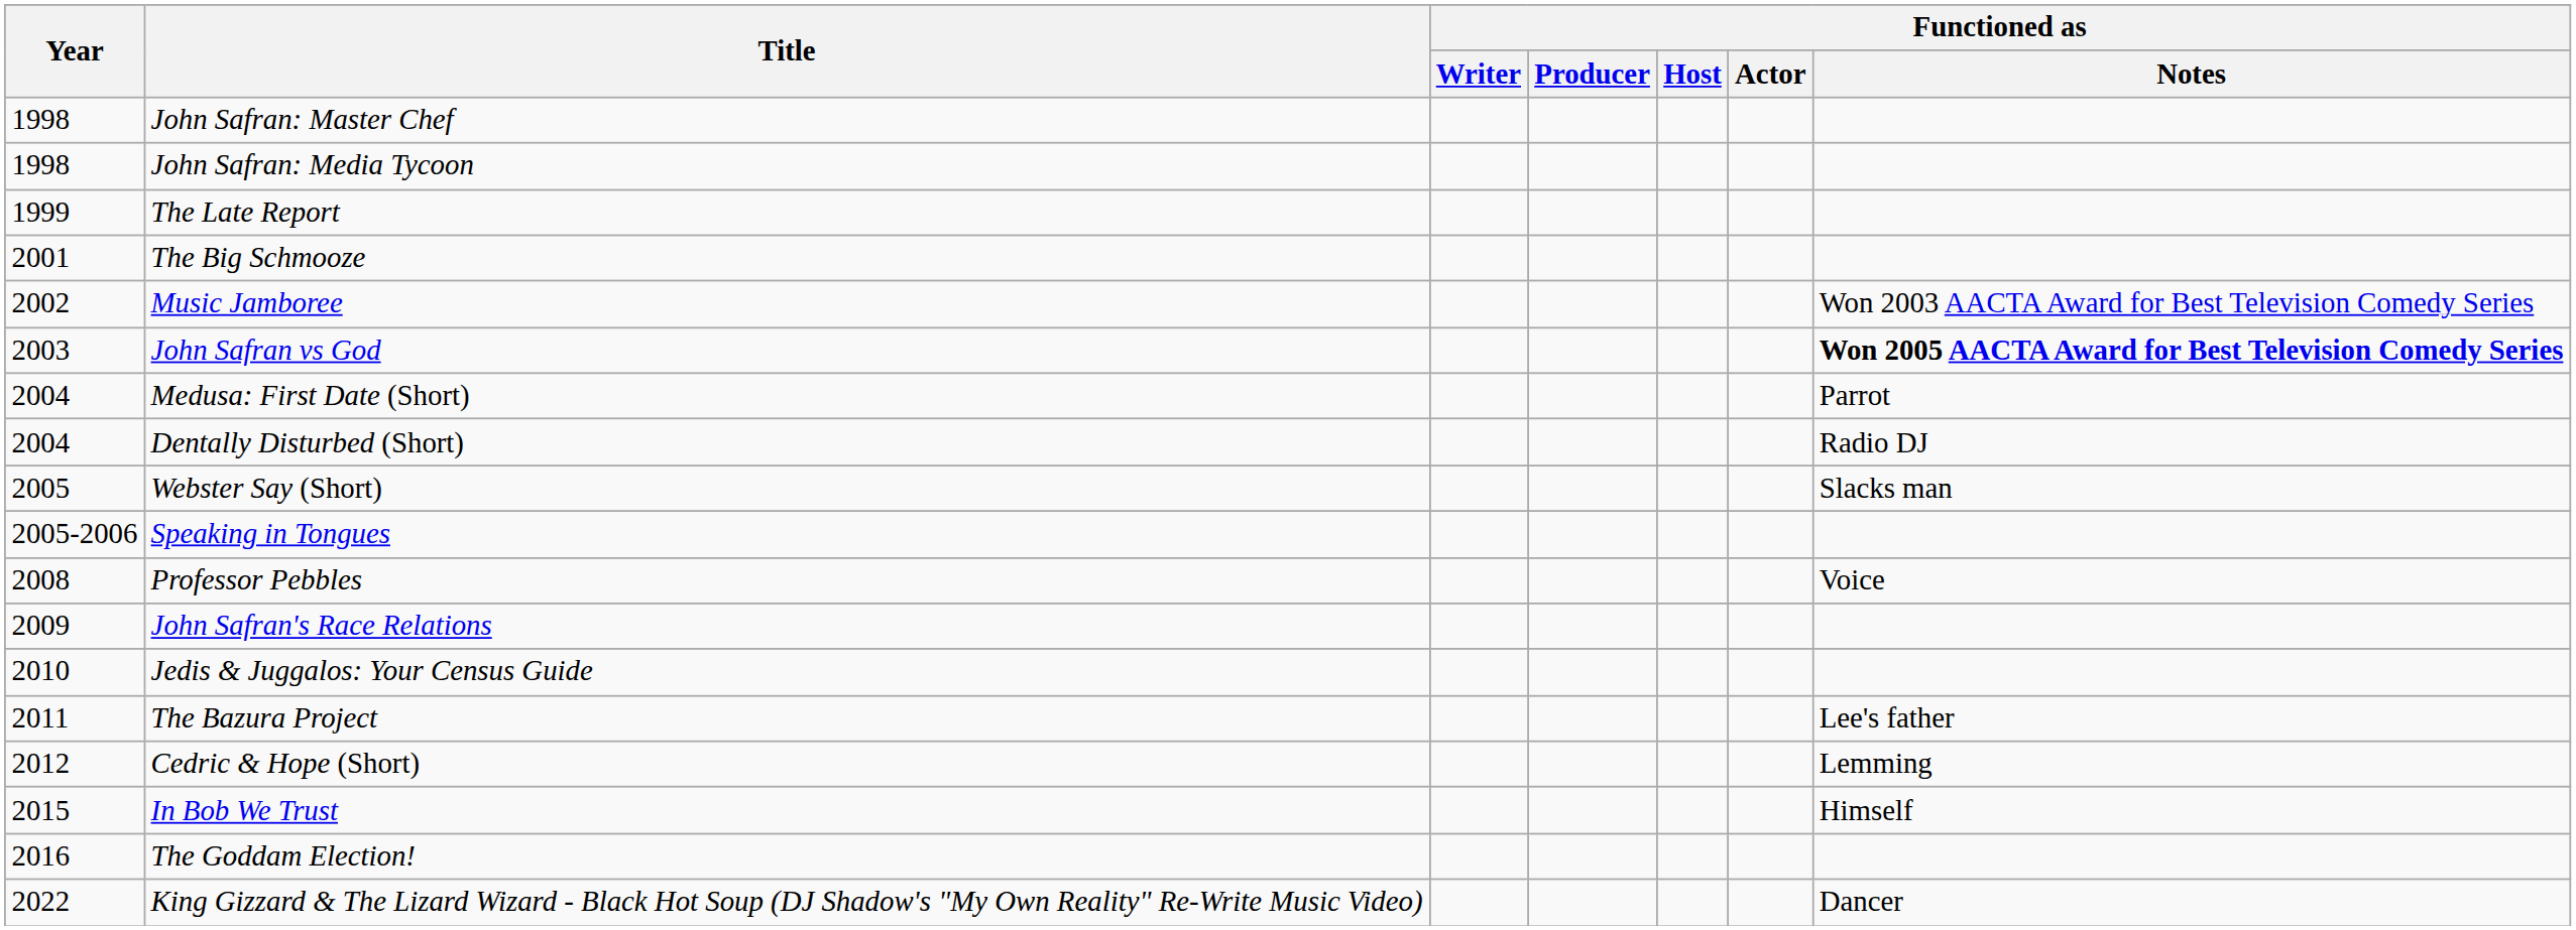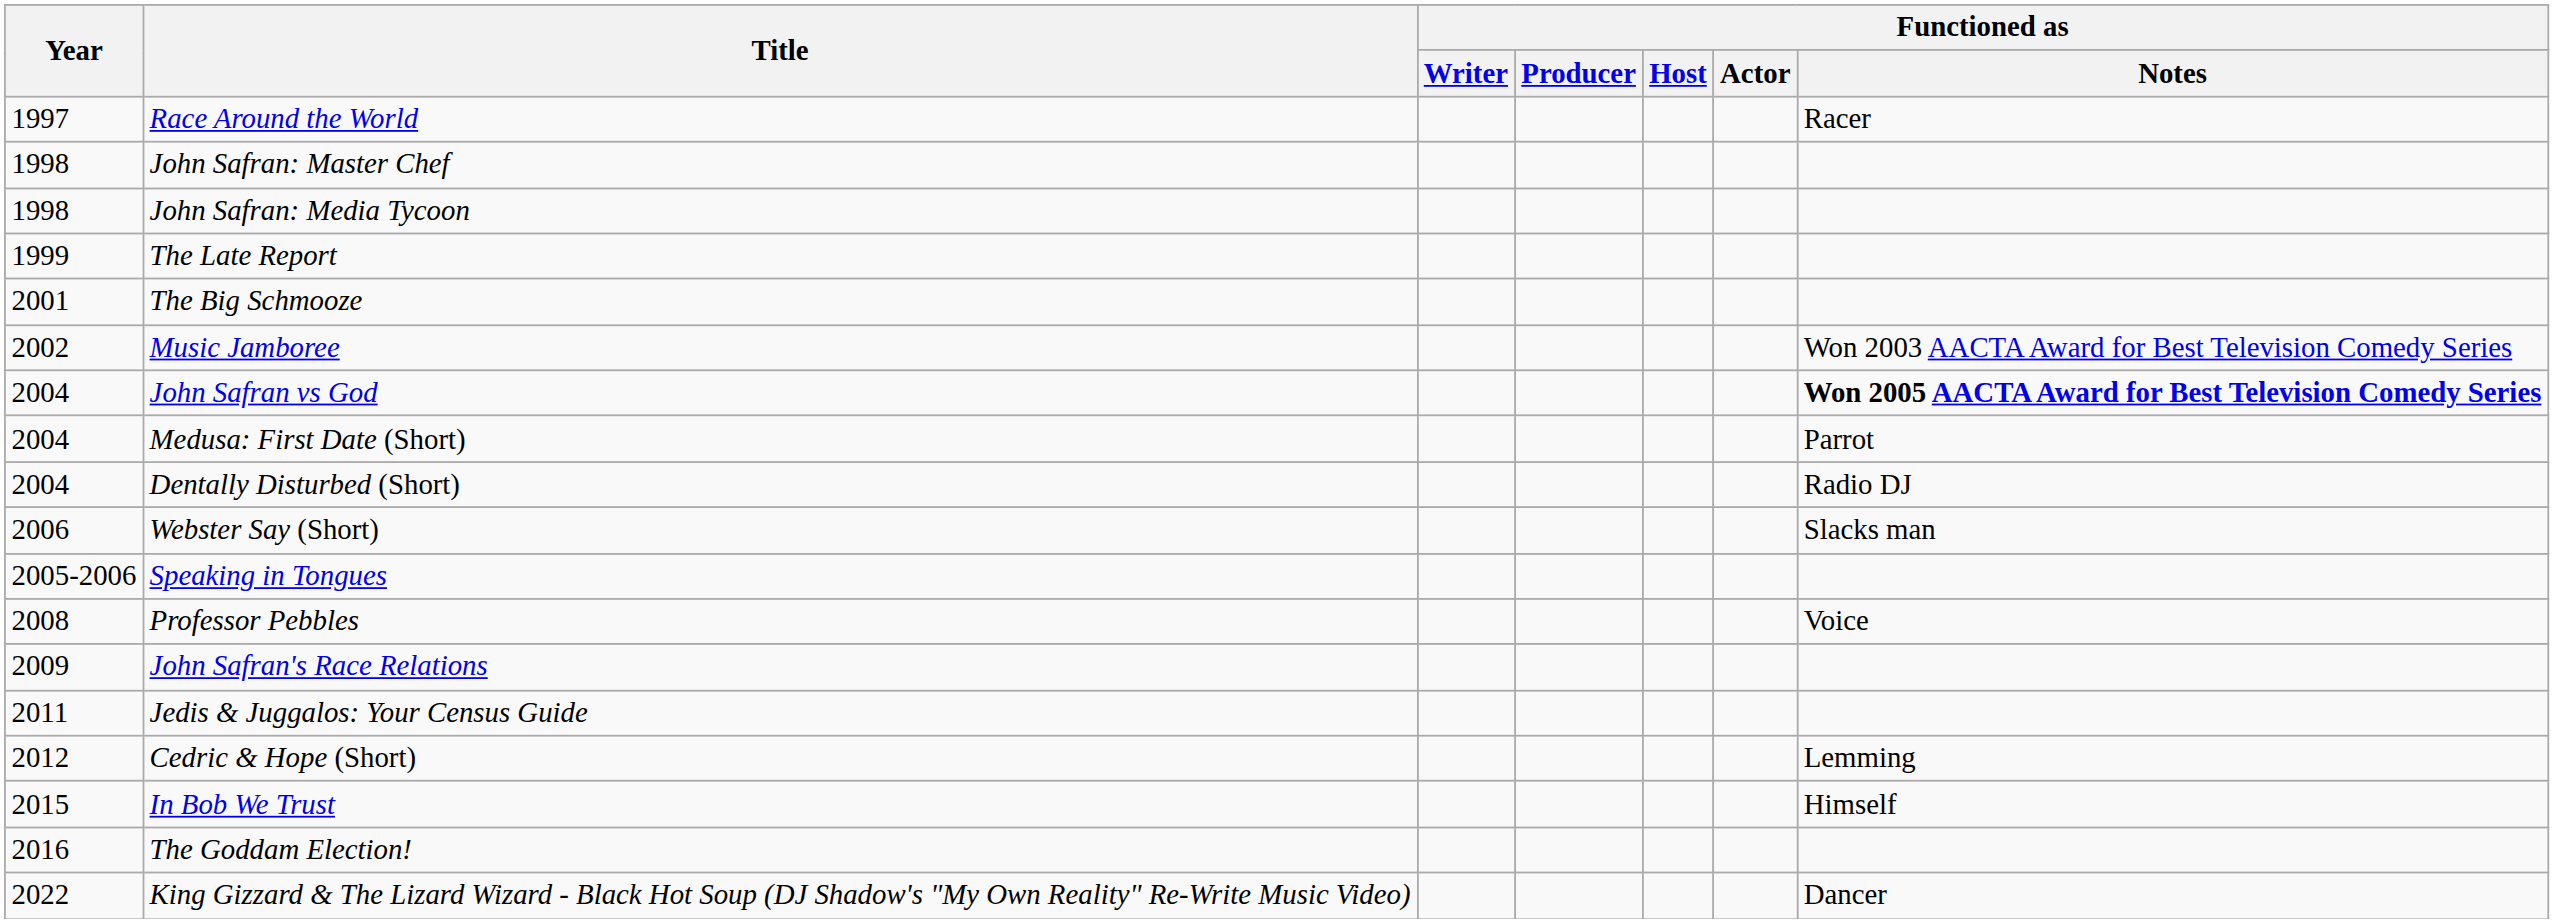 <table class="wikitable">
 <tr>
 <th rowspan="2">Year</th>
 <th rowspan="2">Title</th>
 <th colspan="5">Functioned as</th>
 </tr>
 <tr>
 <th><a href='#'>Writer</a></th>
 <th><a href='#'>Producer</a></th>
 <th><a href='#'>Host</a></th>
 <th>Actor</th>
 <th>Notes</th>
+</tr>
+<tr>
+<td>1997</td>
+<td><em><a href='#'>Race Around the World</a></em></td>
+<td></td>
+<td></td>
+<td></td>
+<td></td>
+<td>Racer</td>
 </tr>
 <tr>
 <td>1998</td>
 <td><em>John Safran: Master Chef</em></td>
 <td></td>
 <td></td>
 <td></td>
 <td></td>
 <td></td>
 </tr>
 <tr>
 <td>1998</td>
 <td><em>John Safran: Media Tycoon</em></td>
 <td></td>
 <td></td>
 <td></td>
 <td></td>
 <td></td>
 </tr>
 <tr>
 <td>1999</td>
 <td><em>The Late Report</em></td>
 <td></td>
 <td></td>
 <td></td>
 <td></td>
 <td></td>
 </tr>
 <tr>
 <td>2001</td>
 <td><em>The Big Schmooze</em></td>
 <td></td>
 <td></td>
 <td></td>
 <td></td>
 <td></td>
 </tr>
 <tr>
 <td>2002</td>
 <td><em><a href='#'>Music Jamboree</a></em></td>
 <td></td>
 <td></td>
 <td></td>
 <td></td>
 <td>Won 2003 <a href='#'>AACTA Award for Best Television Comedy Series</a></td>
 </tr>
 <tr>
-<td>2003</td>
+<td>2004</td>
 <td><em><a href='#'>John Safran vs God</a></em></td>
 <td></td>
 <td></td>
 <td></td>
 <td></td>
 <td><strong>Won 2005 <a href='#'>AACTA Award for Best Television Comedy Series</a></strong></td>
 </tr>
 <tr>
 <td>2004</td>
 <td><em>Medusa: First Date</em> (Short)</td>
 <td></td>
 <td></td>
 <td></td>
 <td></td>
 <td>Parrot</td>
 </tr>
 <tr>
 <td>2004</td>
 <td><em>Dentally Disturbed</em> (Short)</td>
 <td></td>
 <td></td>
 <td></td>
 <td></td>
 <td>Radio DJ</td>
 </tr>
 <tr>
-<td>2005</td>
+<td>2006</td>
 <td><em>Webster Say</em> (Short)</td>
 <td></td>
 <td></td>
 <td></td>
 <td></td>
 <td>Slacks man</td>
 </tr>
 <tr>
 <td>2005-2006</td>
 <td><em><a href='#'>Speaking in Tongues</a></em></td>
 <td></td>
 <td></td>
 <td></td>
 <td></td>
 <td></td>
 </tr>
 <tr>
 <td>2008</td>
 <td><em>Professor Pebbles</em></td>
 <td></td>
 <td></td>
 <td></td>
 <td></td>
 <td>Voice</td>
 </tr>
 <tr>
 <td>2009</td>
 <td><em><a href='#'>John Safran's Race Relations</a></em></td>
 <td></td>
 <td></td>
 <td></td>
 <td></td>
 <td></td>
 </tr>
 <tr>
-<td>2010</td>
+<td>2011</td>
 <td><em>Jedis & Juggalos: Your Census Guide</em></td>
 <td></td>
 <td></td>
 <td></td>
 <td></td>
 <td></td>
-</tr>
-<tr>
-<td>2011</td>
-<td><em>The Bazura Project</em></td>
-<td></td>
-<td></td>
-<td></td>
-<td></td>
-<td>Lee's father</td>
 </tr>
 <tr>
 <td>2012</td>
 <td><em>Cedric & Hope</em> (Short)</td>
 <td></td>
 <td></td>
 <td></td>
 <td></td>
 <td>Lemming</td>
 </tr>
 <tr>
 <td>2015</td>
 <td><em><a href='#'>In Bob We Trust</a></em></td>
 <td></td>
 <td></td>
 <td></td>
 <td></td>
 <td>Himself</td>
 </tr>
 <tr>
 <td>2016</td>
 <td><em>The Goddam Election!</em></td>
 <td></td>
 <td></td>
 <td></td>
 <td></td>
 <td></td>
 </tr>
 <tr>
 <td>2022</td>
 <td><em>King Gizzard & The Lizard Wizard - Black Hot Soup (DJ Shadow's "My Own Reality" Re-Write Music Video)</em></td>
 <td></td>
 <td></td>
 <td></td>
 <td></td>
 <td>Dancer</td>
 </tr>
 </table>
